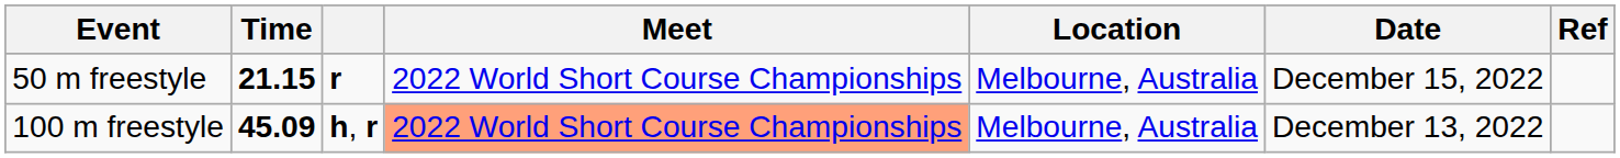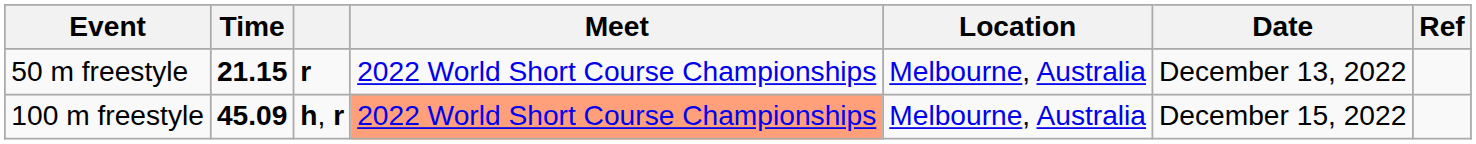 <table class="wikitable">
 <tr>
 <th>Event</th>
 <th>Time</th>
 <th></th>
 <th>Meet</th>
 <th>Location</th>
 <th>Date</th>
 <th>Ref</th>
 </tr>
 <tr>
 <td>50 m freestyle</td>
 <td style="text-align:center;"><strong>21.15</strong></td>
 <td><strong>r</strong></td>
 <td><a href='#'>2022 World Short Course Championships</a></td>
 <td><a href='#'>Melbourne</a>, <a href='#'>Australia</a></td>
-<td>December 15, 2022</td>
+<td>December 13, 2022</td>
 <td></td>
 </tr>
 <tr>
 <td>100 m freestyle</td>
 <td style="text-align:center;"><strong>45.09</strong></td>
 <td><strong>h</strong>, <strong>r</strong></td>
 <td style="background: lightsalmon;"><a href='#'>2022 World Short Course Championships</a></td>
 <td><a href='#'>Melbourne</a>, <a href='#'>Australia</a></td>
-<td>December 13, 2022</td>
+<td>December 15, 2022</td>
 <td></td>
 </tr>
 </table>
